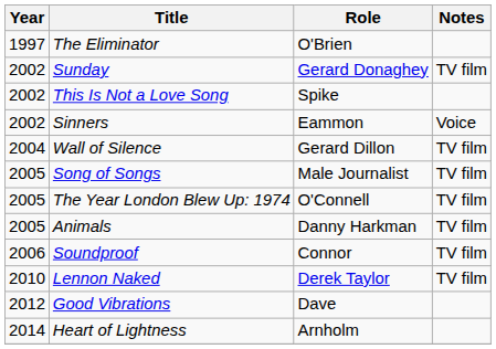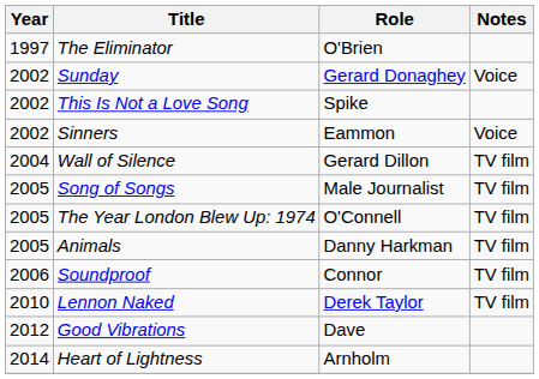 <table class="wikitable sortable">
 <tr>
 <th>Year</th>
 <th>Title</th>
 <th>Role</th>
 <th>Notes</th>
 </tr>
 <tr>
 <td>1997</td>
 <td><em>The Eliminator</em></td>
 <td>O'Brien</td>
 <td></td>
 </tr>
 <tr>
 <td>2002</td>
 <td><em><a href='#'>Sunday</a></em></td>
 <td><a href='#'>Gerard Donaghey</a></td>
-<td>TV film</td>
+<td>Voice</td>
 </tr>
 <tr>
 <td>2002</td>
 <td><em><a href='#'>This Is Not a Love Song</a></em></td>
 <td>Spike</td>
 <td></td>
 </tr>
 <tr>
 <td>2002</td>
 <td><em>Sinners</em></td>
 <td>Eammon</td>
 <td>Voice</td>
 </tr>
 <tr>
 <td>2004</td>
 <td><em>Wall of Silence</em></td>
 <td>Gerard Dillon</td>
 <td>TV film</td>
 </tr>
 <tr>
 <td>2005</td>
 <td><em><a href='#'>Song of Songs</a></em></td>
 <td>Male Journalist</td>
 <td>TV film</td>
 </tr>
 <tr>
 <td>2005</td>
 <td><em>The Year London Blew Up: 1974</em></td>
 <td>O'Connell</td>
 <td>TV film</td>
 </tr>
 <tr>
 <td>2005</td>
 <td><em>Animals</em></td>
 <td>Danny Harkman</td>
 <td>TV film</td>
 </tr>
 <tr>
 <td>2006</td>
 <td><em><a href='#'>Soundproof</a></em></td>
 <td>Connor</td>
 <td>TV film</td>
 </tr>
 <tr>
 <td>2010</td>
 <td><em><a href='#'>Lennon Naked</a></em></td>
 <td><a href='#'>Derek Taylor</a></td>
 <td>TV film</td>
 </tr>
 <tr>
 <td>2012</td>
 <td><em><a href='#'>Good Vibrations</a></em></td>
 <td>Dave</td>
 <td></td>
 </tr>
 <tr>
 <td>2014</td>
 <td><em>Heart of Lightness</em></td>
 <td>Arnholm</td>
 <td></td>
 </tr>
 <tr>
 </tr>
 </table>
